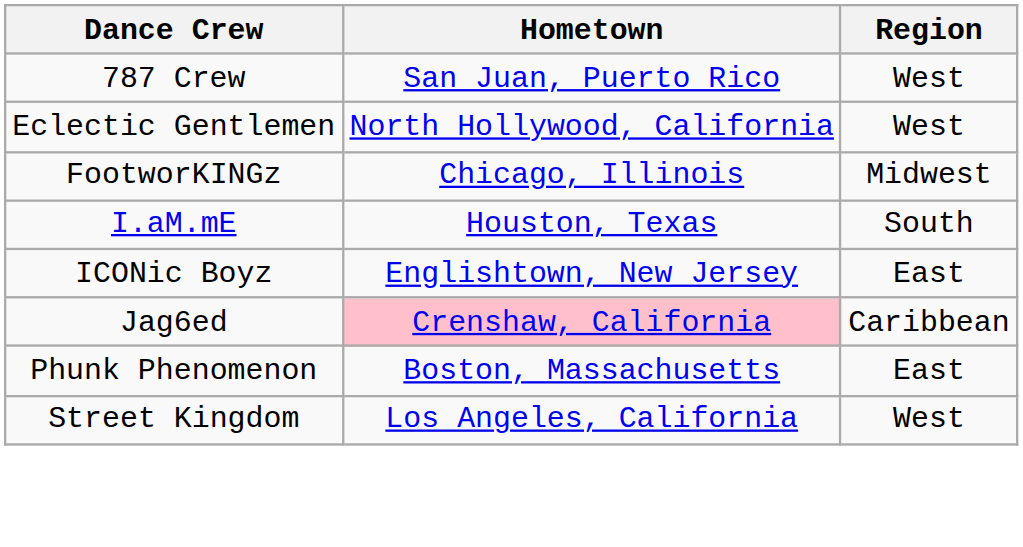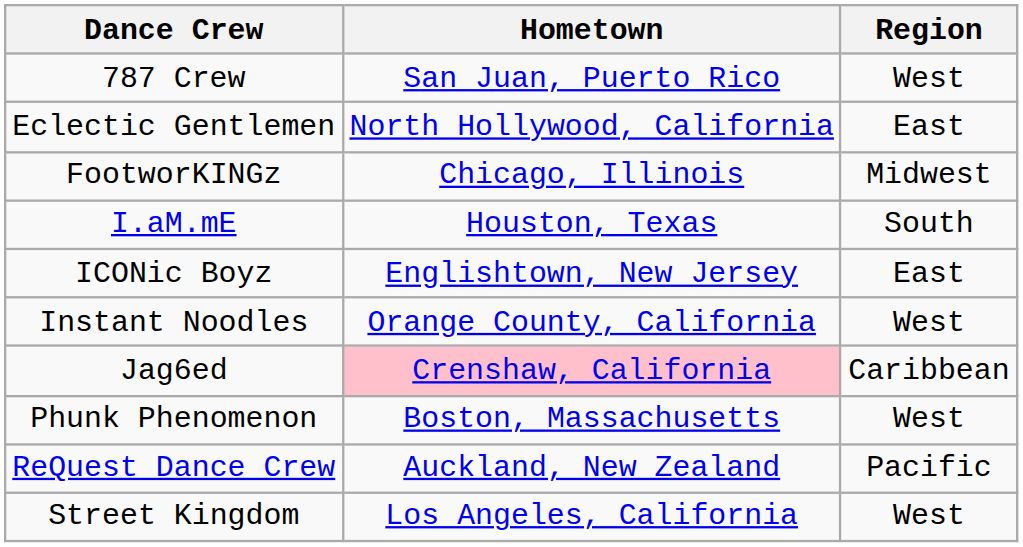 <table class="wikitable sortable" style="text-align:center">
 <tr>
 <th>Dance Crew</th>
 <th>Hometown</th>
 <th>Region</th>
 </tr>
 <tr>
 <td>787 Crew</td>
 <td><a href='#'>San Juan, Puerto Rico</a></td>
 <td>West</td>
 </tr>
 <tr>
 <td>Eclectic Gentlemen</td>
 <td><a href='#'>North Hollywood, California</a></td>
-<td>West</td>
+<td>East</td>
 </tr>
 <tr>
 <td>FootworKINGz</td>
 <td><a href='#'>Chicago, Illinois</a></td>
 <td>Midwest</td>
 </tr>
 <tr>
 <td><a href='#'>I.aM.mE</a></td>
 <td><a href='#'>Houston, Texas</a></td>
 <td>South</td>
 </tr>
 <tr>
 <td>ICONic Boyz</td>
 <td><a href='#'>Englishtown, New Jersey</a></td>
 <td>East</td>
 </tr>
 <tr>
+<td>Instant Noodles</td>
+<td><a href='#'>Orange County, California</a></td>
+<td>West</td>
+</tr>
+<tr>
 <td>Jag6ed</td>
 <td style="background: pink;"><a href='#'>Crenshaw, California</a></td>
 <td>Caribbean</td>
 </tr>
 <tr>
 <td>Phunk Phenomenon</td>
 <td><a href='#'>Boston, Massachusetts</a></td>
-<td>East</td>
+<td>West</td>
+</tr>
+<tr>
+<td><a href='#'>ReQuest Dance Crew</a></td>
+<td><a href='#'>Auckland, New Zealand</a></td>
+<td>Pacific</td>
 </tr>
 <tr>
 <td>Street Kingdom</td>
 <td><a href='#'>Los Angeles, California</a></td>
 <td>West</td>
 </tr>
 </table>
